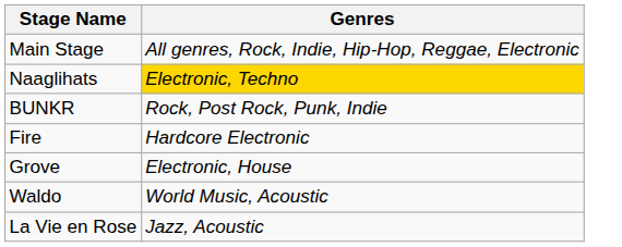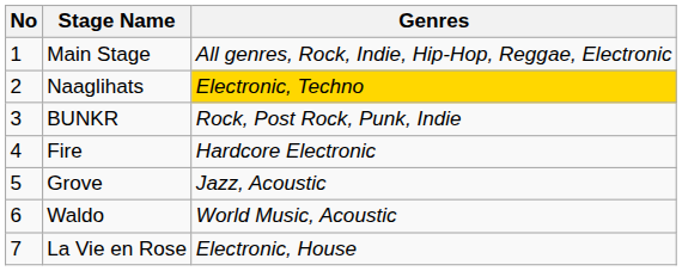 <table class="wikitable">
 <tr>
+<th>No</th>
 <th>Stage Name</th>
 <th>Genres</th>
 </tr>
 <tr>
+<td>1</td>
 <td>Main Stage</td>
 <td><em>All genres,</em> <em>Rock, Indie, Hip-Hop, Reggae, Electronic</em></td>
 </tr>
 <tr>
+<td>2</td>
 <td>Naaglihats</td>
 <td style="background: gold;"><em>Electronic, Techno</em></td>
 </tr>
 <tr>
+<td>3</td>
 <td>BUNKR</td>
 <td><em>Rock, Post Rock, Punk, Indie</em></td>
 </tr>
 <tr>
+<td>4</td>
 <td>Fire</td>
 <td><em>Hardcore Electronic</em></td>
 </tr>
 <tr>
+<td>5</td>
 <td>Grove</td>
-<td><em>Electronic, House</em></td>
+<td><em>Jazz, Acoustic</em></td>
 </tr>
 <tr>
+<td>6</td>
 <td>Waldo</td>
 <td><em>World Music, Acoustic</em></td>
 </tr>
 <tr>
+<td>7</td>
 <td>La Vie en Rose</td>
-<td><em>Jazz, Acoustic</em></td>
+<td><em>Electronic, House</em></td>
 </tr>
 </table>
